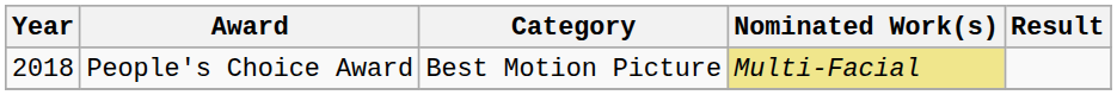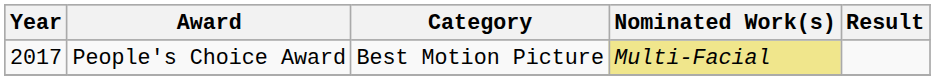 <table class="wikitable">
 <tr>
 <th>Year</th>
 <th>Award</th>
 <th>Category</th>
 <th>Nominated Work(s)</th>
 <th>Result</th>
 </tr>
 <tr>
-<td>2018</td>
+<td>2017</td>
 <td>People's Choice Award</td>
 <td>Best Motion Picture</td>
 <td style="background: khaki;"><em>Multi-Facial</em></td>
 <td></td>
 </tr>
 <tr>
 </tr>
 </table>
